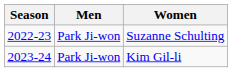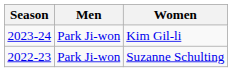 <table class='wikitable'>
 <tr>
 <th>Season</th>
 <th>Men</th>
 <th>Women</th>
 </tr>
 <tr>
+<td><a href='#'>2023-24</a></td>
+<td> <a href='#'>Park Ji-won</a></td>
+<td> <a href='#'>Kim Gil-li</a></td>
+</tr>
+<tr>
 <td><a href='#'>2022-23</a></td>
 <td> <a href='#'>Park Ji-won</a></td>
 <td> <a href='#'>Suzanne Schulting</a></td>
 </tr>
-<tr>
-<td><a href='#'>2023-24</a></td>
-<td> <a href='#'>Park Ji-won</a></td>
-<td> <a href='#'>Kim Gil-li</a></td>
-</tr>
 </table>
